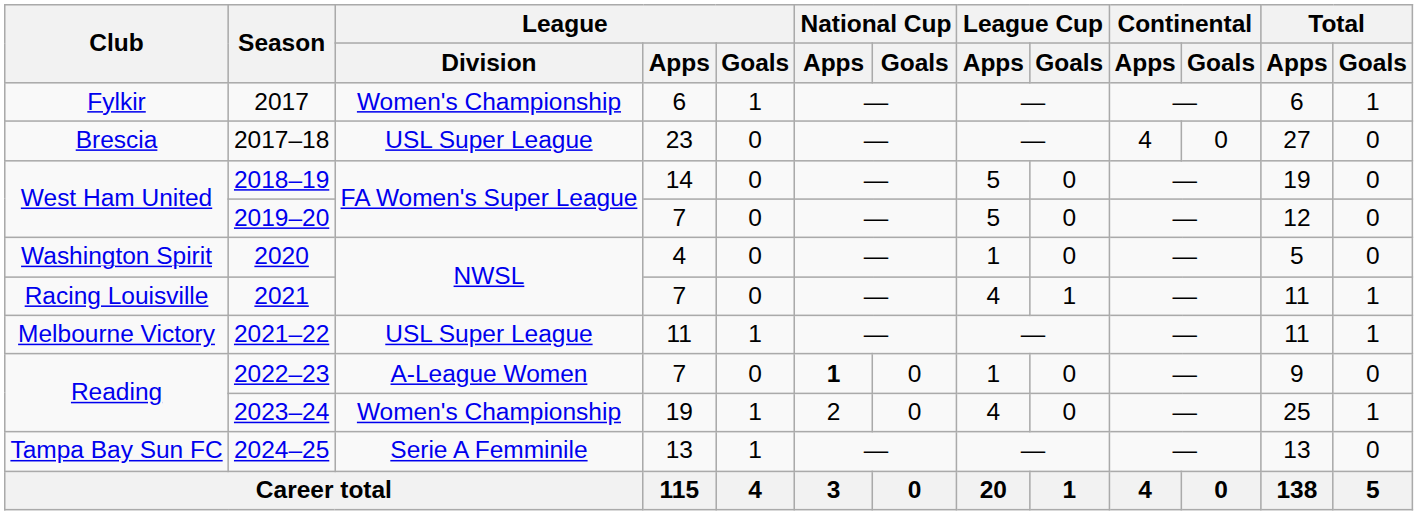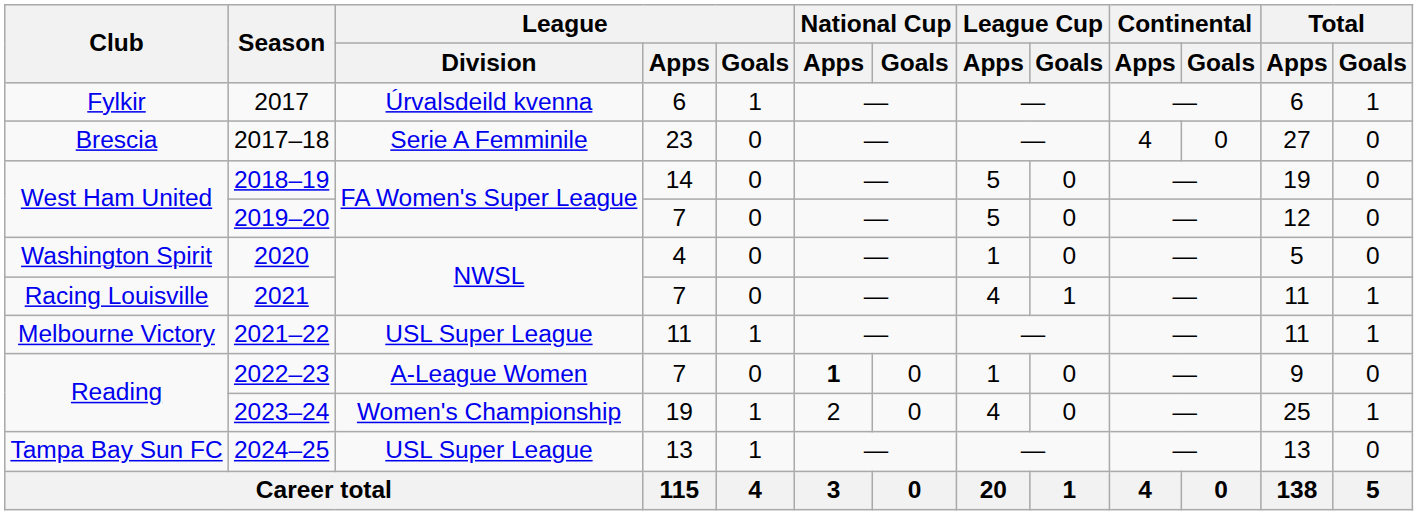 <table class="wikitable" style="text-align:center">
 <tr>
 <th rowspan="2">Club</th>
 <th rowspan="2">Season</th>
 <th colspan="3">League</th>
 <th colspan="2">National Cup</th>
 <th colspan="2">League Cup</th>
 <th colspan="2">Continental</th>
 <th colspan="2">Total</th>
 </tr>
 <tr>
 <th>Division</th>
 <th>Apps</th>
 <th>Goals</th>
 <th>Apps</th>
 <th>Goals</th>
 <th>Apps</th>
 <th>Goals</th>
 <th>Apps</th>
 <th>Goals</th>
 <th>Apps</th>
 <th>Goals</th>
 </tr>
 <tr>
 <td><a href='#'>Fylkir</a></td>
 <td>2017</td>
-<td><a href='#'>Women's Championship</a></td>
+<td><a href='#'>Úrvalsdeild kvenna</a></td>
 <td>6</td>
 <td>1</td>
 <td colspan="2">—</td>
 <td colspan="2">—</td>
 <td colspan="2">—</td>
 <td>6</td>
 <td>1</td>
 </tr>
 <tr>
 <td><a href='#'>Brescia</a></td>
 <td>2017–18</td>
-<td><a href='#'>USL Super League</a></td>
+<td><a href='#'>Serie A Femminile</a></td>
 <td>23</td>
 <td>0</td>
 <td colspan="2">—</td>
 <td colspan="2">—</td>
 <td>4</td>
 <td>0</td>
 <td>27</td>
 <td>0</td>
 </tr>
 <tr>
 <td rowspan="2"><a href='#'>West Ham United</a></td>
 <td><a href='#'>2018–19</a></td>
 <td rowspan="2"><a href='#'>FA Women's Super League</a></td>
 <td>14</td>
 <td>0</td>
 <td colspan="2">—</td>
 <td>5</td>
 <td>0</td>
 <td colspan="2">—</td>
 <td>19</td>
 <td>0</td>
 </tr>
 <tr>
 <td><a href='#'>2019–20</a></td>
 <td>7</td>
 <td>0</td>
 <td colspan="2">—</td>
 <td>5</td>
 <td>0</td>
 <td colspan="2">—</td>
 <td>12</td>
 <td>0</td>
 </tr>
 <tr>
 <td><a href='#'>Washington Spirit</a></td>
 <td><a href='#'>2020</a></td>
 <td rowspan="2"><a href='#'>NWSL</a></td>
 <td>4</td>
 <td>0</td>
 <td colspan="2">—</td>
 <td>1</td>
 <td>0</td>
 <td colspan="2">—</td>
 <td>5</td>
 <td>0</td>
 </tr>
 <tr>
 <td><a href='#'>Racing Louisville</a></td>
 <td><a href='#'>2021</a></td>
 <td>7</td>
 <td>0</td>
 <td colspan="2">—</td>
 <td>4</td>
 <td>1</td>
 <td colspan="2">—</td>
 <td>11</td>
 <td>1</td>
 </tr>
 <tr>
 <td><a href='#'>Melbourne Victory</a></td>
 <td><a href='#'>2021–22</a></td>
 <td><a href='#'>USL Super League</a></td>
 <td>11</td>
 <td>1</td>
 <td colspan="2">—</td>
 <td colspan="2">—</td>
 <td colspan="2">—</td>
 <td>11</td>
 <td>1</td>
 </tr>
 <tr>
 <td rowspan="2"><a href='#'>Reading</a></td>
 <td><a href='#'>2022–23</a></td>
 <td><a href='#'>A-League Women</a></td>
 <td>7</td>
 <td>0</td>
 <td><strong>1</strong></td>
 <td>0</td>
 <td>1</td>
 <td>0</td>
 <td colspan="2">—</td>
 <td>9</td>
 <td>0</td>
 </tr>
 <tr>
 <td><a href='#'>2023–24</a></td>
 <td><a href='#'>Women's Championship</a></td>
 <td>19</td>
 <td>1</td>
 <td>2</td>
 <td>0</td>
 <td>4</td>
 <td>0</td>
 <td colspan="2">—</td>
 <td>25</td>
 <td>1</td>
 </tr>
 <tr>
 <td><a href='#'>Tampa Bay Sun FC</a></td>
 <td><a href='#'>2024–25</a></td>
-<td><a href='#'>Serie A Femminile</a></td>
+<td><a href='#'>USL Super League</a></td>
 <td>13</td>
 <td>1</td>
 <td colspan="2">—</td>
 <td colspan="2">—</td>
 <td colspan="2">—</td>
 <td>13</td>
 <td>0</td>
 </tr>
 <tr>
 <th colspan="3">Career total</th>
 <th>115</th>
 <th>4</th>
 <th>3</th>
 <th>0</th>
 <th>20</th>
 <th>1</th>
 <th>4</th>
 <th>0</th>
 <th>138</th>
 <th>5</th>
 </tr>
 </table>
